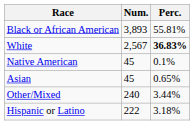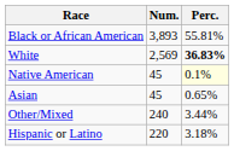 <table class="wikitable">
 <tr>
 <th>Race</th>
 <th>Num.</th>
 <th>Perc.</th>
 </tr>
 <tr>
 <td><a href='#'>Black or African American</a></td>
 <td>3,893</td>
 <td>55.81%</td>
 </tr>
 <tr>
 <td><a href='#'>White</a></td>
-<td>2,567</td>
+<td>2,569</td>
 <td><strong>36.83%</strong></td>
 </tr>
 <tr>
 <td><a href='#'>Native American</a></td>
 <td>45</td>
-<td>0.1%</td>
+<td style="background: lightyellow;">0.1%</td>
 </tr>
 <tr>
 <td><a href='#'>Asian</a></td>
 <td>45</td>
 <td>0.65%</td>
 </tr>
 <tr>
 <td><a href='#'>Other/Mixed</a></td>
 <td>240</td>
 <td>3.44%</td>
 </tr>
 <tr>
 <td><a href='#'>Hispanic</a> or <a href='#'>Latino</a></td>
-<td>222</td>
+<td>220</td>
 <td>3.18%</td>
 </tr>
 </table>
